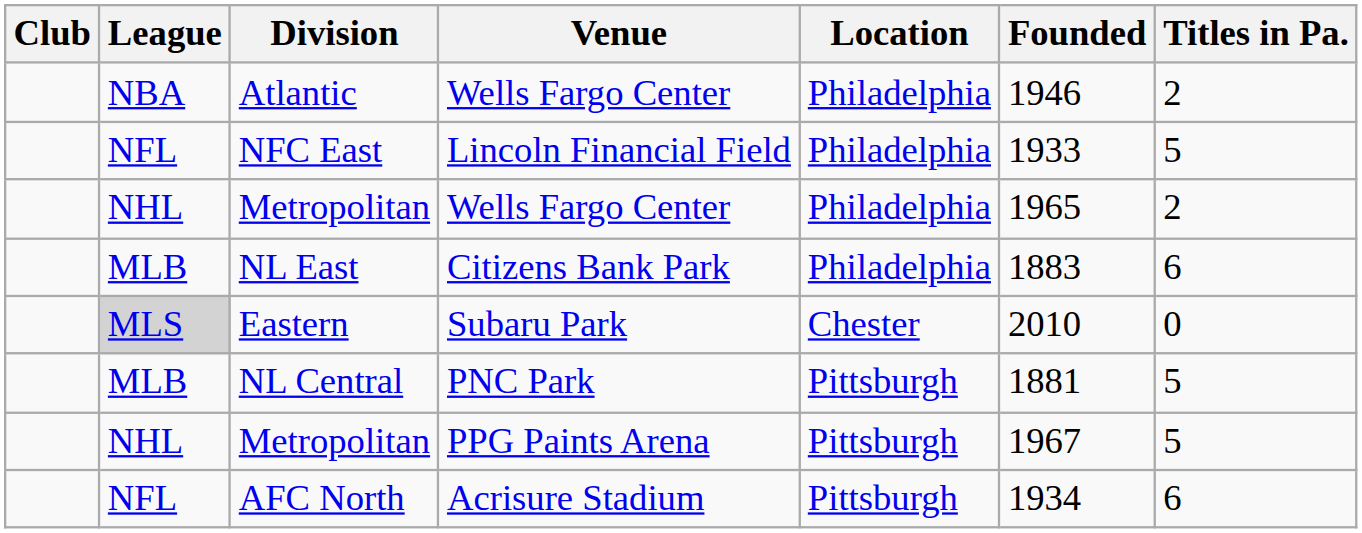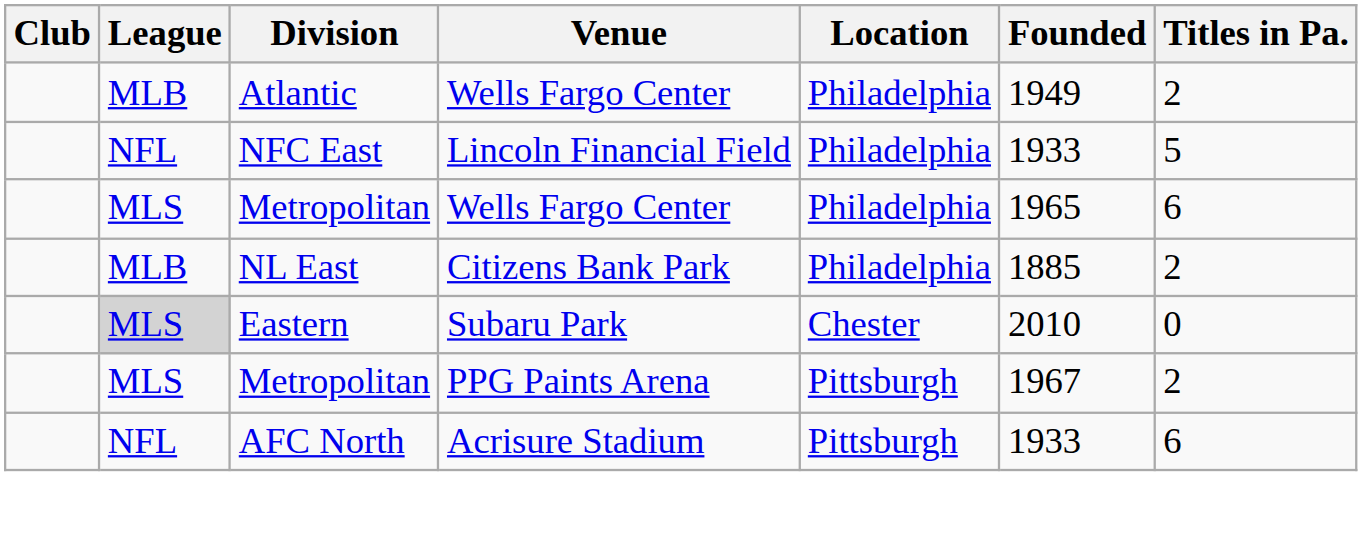 <table class="wikitable sortable">
 <tr>
 <th scope="col">Club</th>
 <th scope="col">League</th>
 <th scope="col">Division</th>
 <th scope="col">Venue</th>
 <th scope="col">Location</th>
 <th scope="col">Founded</th>
 <th scope="col">Titles in Pa.</th>
 </tr>
 <tr>
 <td></td>
-<td><a href='#'>NBA</a></td>
+<td><a href='#'>MLB</a></td>
 <td><a href='#'>Atlantic</a></td>
 <td><a href='#'>Wells Fargo Center</a></td>
 <td><a href='#'>Philadelphia</a></td>
-<td>1946</td>
+<td>1949</td>
 <td>2</td>
 </tr>
 <tr>
 <td></td>
 <td><a href='#'>NFL</a></td>
 <td><a href='#'>NFC East</a></td>
 <td><a href='#'>Lincoln Financial Field</a></td>
 <td><a href='#'>Philadelphia</a></td>
 <td>1933</td>
 <td>5</td>
 </tr>
 <tr>
 <td></td>
-<td><a href='#'>NHL</a></td>
+<td><a href='#'>MLS</a></td>
 <td><a href='#'>Metropolitan</a></td>
 <td><a href='#'>Wells Fargo Center</a></td>
 <td><a href='#'>Philadelphia</a></td>
 <td>1965</td>
-<td>2</td>
+<td>6</td>
 </tr>
 <tr>
 <td></td>
 <td><a href='#'>MLB</a></td>
 <td><a href='#'>NL East</a></td>
 <td><a href='#'>Citizens Bank Park</a></td>
 <td><a href='#'>Philadelphia</a></td>
-<td>1883</td>
-<td>6</td>
+<td>1885</td>
+<td>2</td>
 </tr>
 <tr>
 <td></td>
 <td style="background: lightgrey;"><a href='#'>MLS</a></td>
 <td><a href='#'>Eastern</a></td>
 <td><a href='#'>Subaru Park</a></td>
 <td><a href='#'>Chester</a></td>
 <td>2010</td>
 <td>0</td>
 </tr>
 <tr>
 <td></td>
-<td><a href='#'>MLB</a></td>
-<td><a href='#'>NL Central</a></td>
-<td><a href='#'>PNC Park</a></td>
-<td><a href='#'>Pittsburgh</a></td>
-<td>1881</td>
-<td>5</td>
-</tr>
-<tr>
-<td></td>
-<td><a href='#'>NHL</a></td>
+<td><a href='#'>MLS</a></td>
 <td><a href='#'>Metropolitan</a></td>
 <td><a href='#'>PPG Paints Arena</a></td>
 <td><a href='#'>Pittsburgh</a></td>
 <td>1967</td>
-<td>5</td>
+<td>2</td>
 </tr>
 <tr>
 <td></td>
 <td><a href='#'>NFL</a></td>
 <td><a href='#'>AFC North</a></td>
 <td><a href='#'>Acrisure Stadium</a></td>
 <td><a href='#'>Pittsburgh</a></td>
-<td>1934</td>
+<td>1933</td>
 <td>6</td>
 </tr>
 </table>
